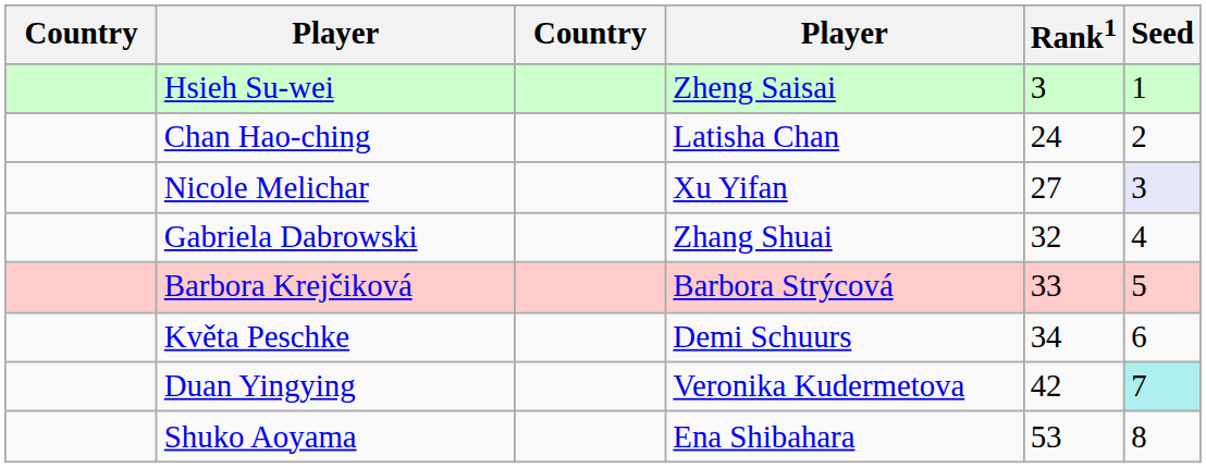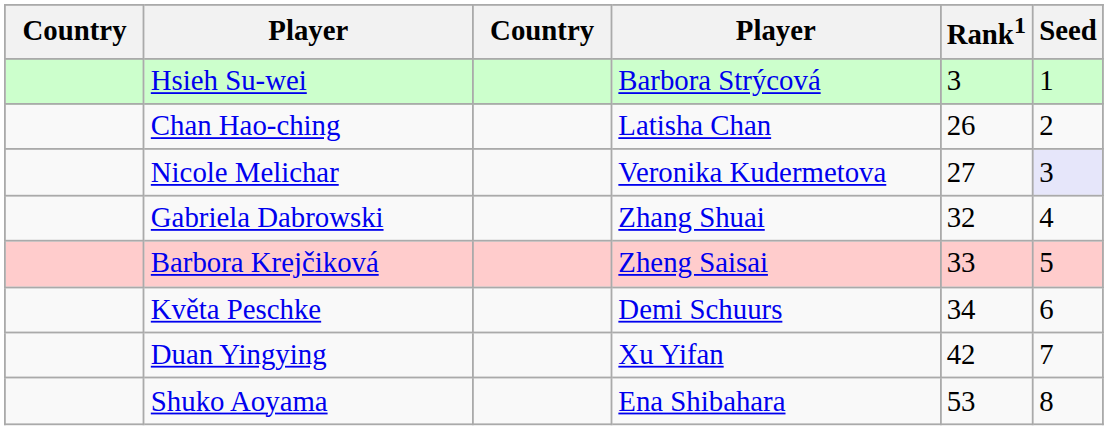 <table class="sortable wikitable">
 <tr>
 <th width="70">Country</th>
 <th width="175">Player</th>
 <th width="70">Country</th>
 <th width="175">Player</th>
 <th>Rank<sup>1</sup></th>
 <th>Seed</th>
 </tr>
 <tr style="background:#cfc;">
 <td></td>
 <td><a href='#'>Hsieh Su-wei</a></td>
 <td></td>
-<td><a href='#'>Zheng Saisai</a></td>
+<td><a href='#'>Barbora Strýcová</a></td>
 <td>3</td>
 <td>1</td>
 </tr>
 <tr>
 <td></td>
 <td><a href='#'>Chan Hao-ching</a></td>
 <td></td>
 <td><a href='#'>Latisha Chan</a></td>
-<td>24</td>
+<td>26</td>
 <td>2</td>
 </tr>
 <tr>
 <td></td>
 <td><a href='#'>Nicole Melichar</a></td>
 <td></td>
-<td><a href='#'>Xu Yifan</a></td>
+<td><a href='#'>Veronika Kudermetova</a></td>
 <td>27</td>
 <td style="background: lavender;">3</td>
 </tr>
 <tr>
 <td></td>
 <td><a href='#'>Gabriela Dabrowski</a></td>
 <td></td>
 <td><a href='#'>Zhang Shuai</a></td>
 <td>32</td>
 <td>4</td>
 </tr>
 <tr style="background:#fcc;">
 <td></td>
 <td><a href='#'>Barbora Krejčiková</a></td>
 <td></td>
-<td><a href='#'>Barbora Strýcová</a></td>
+<td><a href='#'>Zheng Saisai</a></td>
 <td>33</td>
 <td>5</td>
 </tr>
 <tr>
 <td></td>
 <td><a href='#'>Květa Peschke</a></td>
 <td></td>
 <td><a href='#'>Demi Schuurs</a></td>
 <td>34</td>
 <td>6</td>
 </tr>
 <tr>
 <td></td>
 <td><a href='#'>Duan Yingying</a></td>
 <td></td>
-<td><a href='#'>Veronika Kudermetova</a></td>
+<td><a href='#'>Xu Yifan</a></td>
 <td>42</td>
-<td style="background: paleturquoise;">7</td>
+<td>7</td>
 </tr>
 <tr>
 <td></td>
 <td><a href='#'>Shuko Aoyama</a></td>
 <td></td>
 <td><a href='#'>Ena Shibahara</a></td>
 <td>53</td>
 <td>8</td>
 </tr>
 </table>
